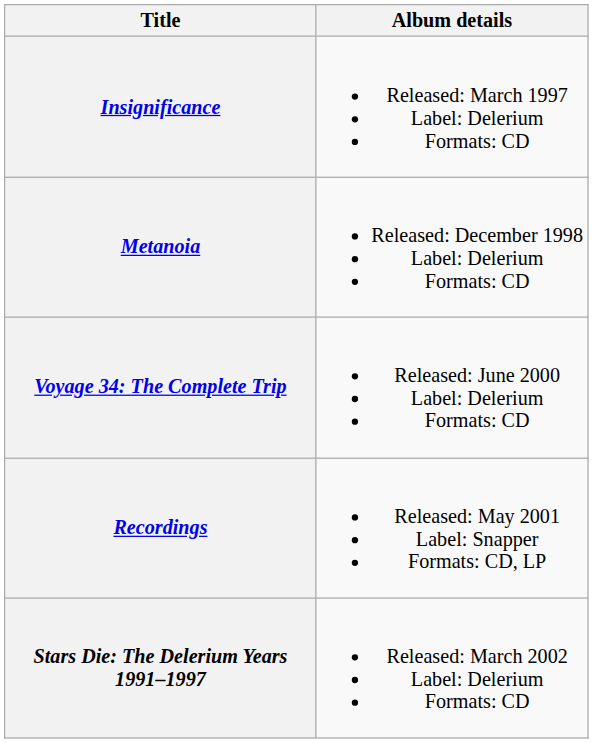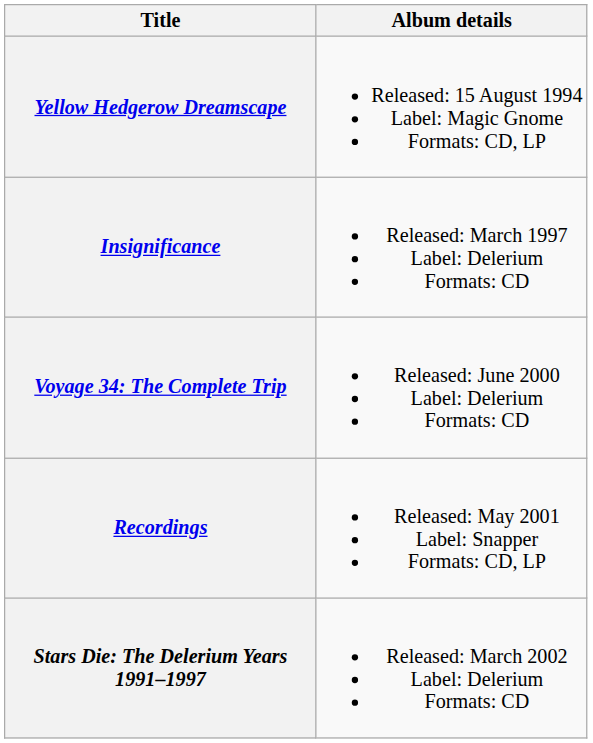 <table class="wikitable plainrowheaders" style="text-align:center;">
 <tr>
 <th scope="col" style="width:15em;">Title</th>
 <th scope="col">Album details</th>
 </tr>
 <tr>
+<th scope="row"><em><a href='#'>Yellow Hedgerow Dreamscape</a></em></th>
+<td><br><ul><li>Released: 15 August 1994</li><li>Label: Magic Gnome</li><li>Formats: CD, LP</li></ul></td>
+</tr>
+<tr>
 <th scope="row"><em><a href='#'>Insignificance</a></em></th>
 <td><br><ul><li>Released: March 1997</li><li>Label: Delerium</li><li>Formats: CD</li></ul></td>
-</tr>
-<tr>
-<th scope="row"><em><a href='#'>Metanoia</a></em></th>
-<td><br><ul><li>Released: December 1998</li><li>Label: Delerium</li><li>Formats: CD</li></ul></td>
 </tr>
 <tr>
 <th scope="row"><em><a href='#'>Voyage 34: The Complete Trip</a></em></th>
 <td><br><ul><li>Released: June 2000</li><li>Label: Delerium</li><li>Formats: CD</li></ul></td>
 </tr>
 <tr>
 <th scope="row"><em><a href='#'>Recordings</a></em></th>
 <td><br><ul><li>Released: May 2001</li><li>Label: Snapper</li><li>Formats: CD, LP</li></ul></td>
 </tr>
 <tr>
 <th scope="row"><em>Stars Die: The Delerium Years 1991–1997</em></th>
 <td><br><ul><li>Released: March 2002</li><li>Label: Delerium</li><li>Formats: CD</li></ul></td>
 </tr>
 </table>
